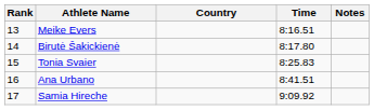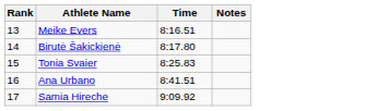 <table class="wikitable">
 <tr>
 <th width=25>Rank</th>
 <th width=175>Athlete Name</th>
-<th width=175>Country</th>
 <th width=75>Time</th>
 <th width=50>Notes</th>
 </tr>
 <tr>
 <td>13</td>
 <td><a href='#'>Meike Evers</a></td>
-<td></td>
 <td>8:16.51</td>
 <td></td>
 </tr>
 <tr>
 <td>14</td>
 <td><a href='#'>Birutė Šakickienė</a></td>
-<td></td>
 <td>8:17.80</td>
 <td></td>
 </tr>
 <tr>
 <td>15</td>
 <td><a href='#'>Tonia Svaier</a></td>
-<td></td>
 <td>8:25.83</td>
 <td></td>
 </tr>
 <tr>
 <td>16</td>
 <td><a href='#'>Ana Urbano</a></td>
-<td></td>
 <td>8:41.51</td>
 <td></td>
 </tr>
 <tr>
 <td>17</td>
 <td><a href='#'>Samia Hireche</a></td>
-<td></td>
 <td>9:09.92</td>
 <td></td>
 </tr>
 </table>
